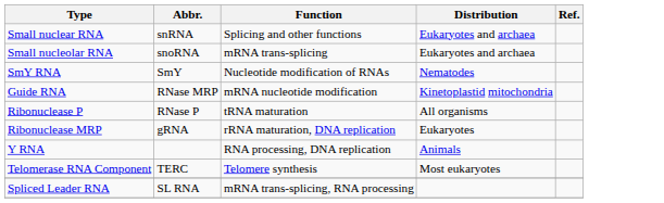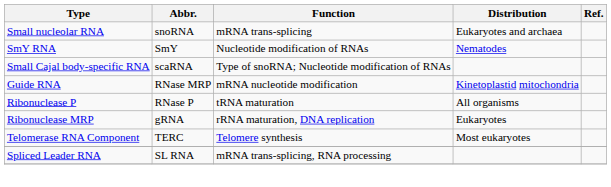 <table class="wikitable sortable">
 <tr>
 <th>Type</th>
 <th>Abbr.</th>
 <th>Function</th>
 <th>Distribution</th>
 <th>Ref.</th>
-</tr>
-<tr>
-<td><a href='#'>Small nuclear RNA</a></td>
-<td>snRNA</td>
-<td>Splicing and other functions</td>
-<td><a href='#'>Eukaryotes</a> and <a href='#'>archaea</a></td>
-<td></td>
 </tr>
 <tr>
 <td><a href='#'>Small nucleolar RNA</a></td>
 <td>snoRNA</td>
 <td>mRNA trans-splicing</td>
 <td>Eukaryotes and archaea</td>
 <td></td>
 </tr>
 <tr>
 <td><a href='#'>SmY RNA</a></td>
 <td>SmY</td>
 <td>Nucleotide modification of RNAs</td>
 <td><a href='#'>Nematodes</a></td>
+<td></td>
+</tr>
+<tr>
+<td><a href='#'>Small Cajal body-specific RNA</a></td>
+<td>scaRNA</td>
+<td>Type of snoRNA; Nucleotide modification of RNAs</td>
+<td></td>
 <td></td>
 </tr>
 <tr>
 <td><a href='#'>Guide RNA</a></td>
 <td>RNase MRP</td>
 <td>mRNA nucleotide modification</td>
 <td><a href='#'>Kinetoplastid</a> <a href='#'>mitochondria</a></td>
 <td></td>
 </tr>
 <tr>
 <td><a href='#'>Ribonuclease P</a></td>
 <td>RNase P</td>
 <td>tRNA maturation</td>
 <td>All organisms</td>
 <td></td>
 </tr>
 <tr>
 <td><a href='#'>Ribonuclease MRP</a></td>
 <td>gRNA</td>
 <td>rRNA maturation, <a href='#'>DNA replication</a></td>
 <td>Eukaryotes</td>
 <td></td>
 </tr>
 <tr>
-<td><a href='#'>Y RNA</a></td>
-<td></td>
-<td>RNA processing, DNA replication</td>
-<td><a href='#'>Animals</a></td>
-<td></td>
-</tr>
-<tr>
 <td><a href='#'>Telomerase RNA Component</a></td>
 <td>TERC</td>
 <td><a href='#'>Telomere</a> synthesis</td>
 <td>Most eukaryotes</td>
 <td></td>
 </tr>
 <tr>
 </tr>
 <tr>
 <td><a href='#'>Spliced Leader RNA</a></td>
 <td>SL RNA</td>
 <td>mRNA trans-splicing, RNA processing</td>
 <td></td>
 <td></td>
 </tr>
 <tr>
 </tr>
 </table>
